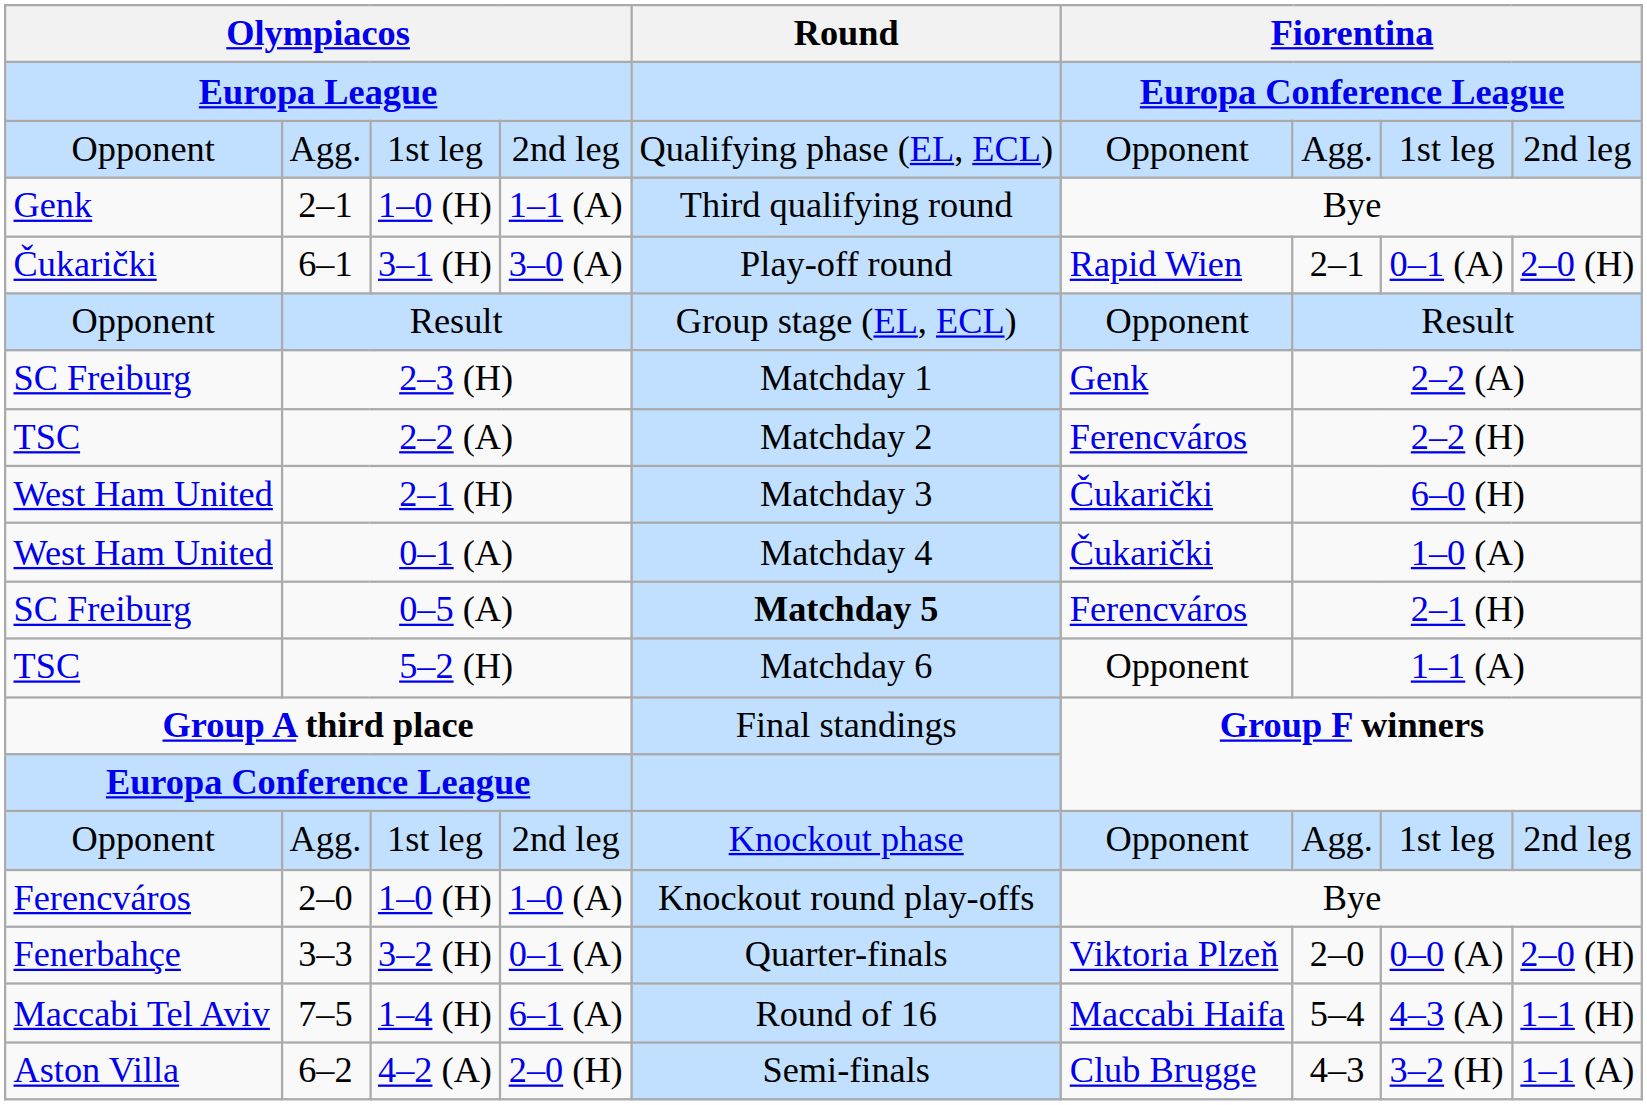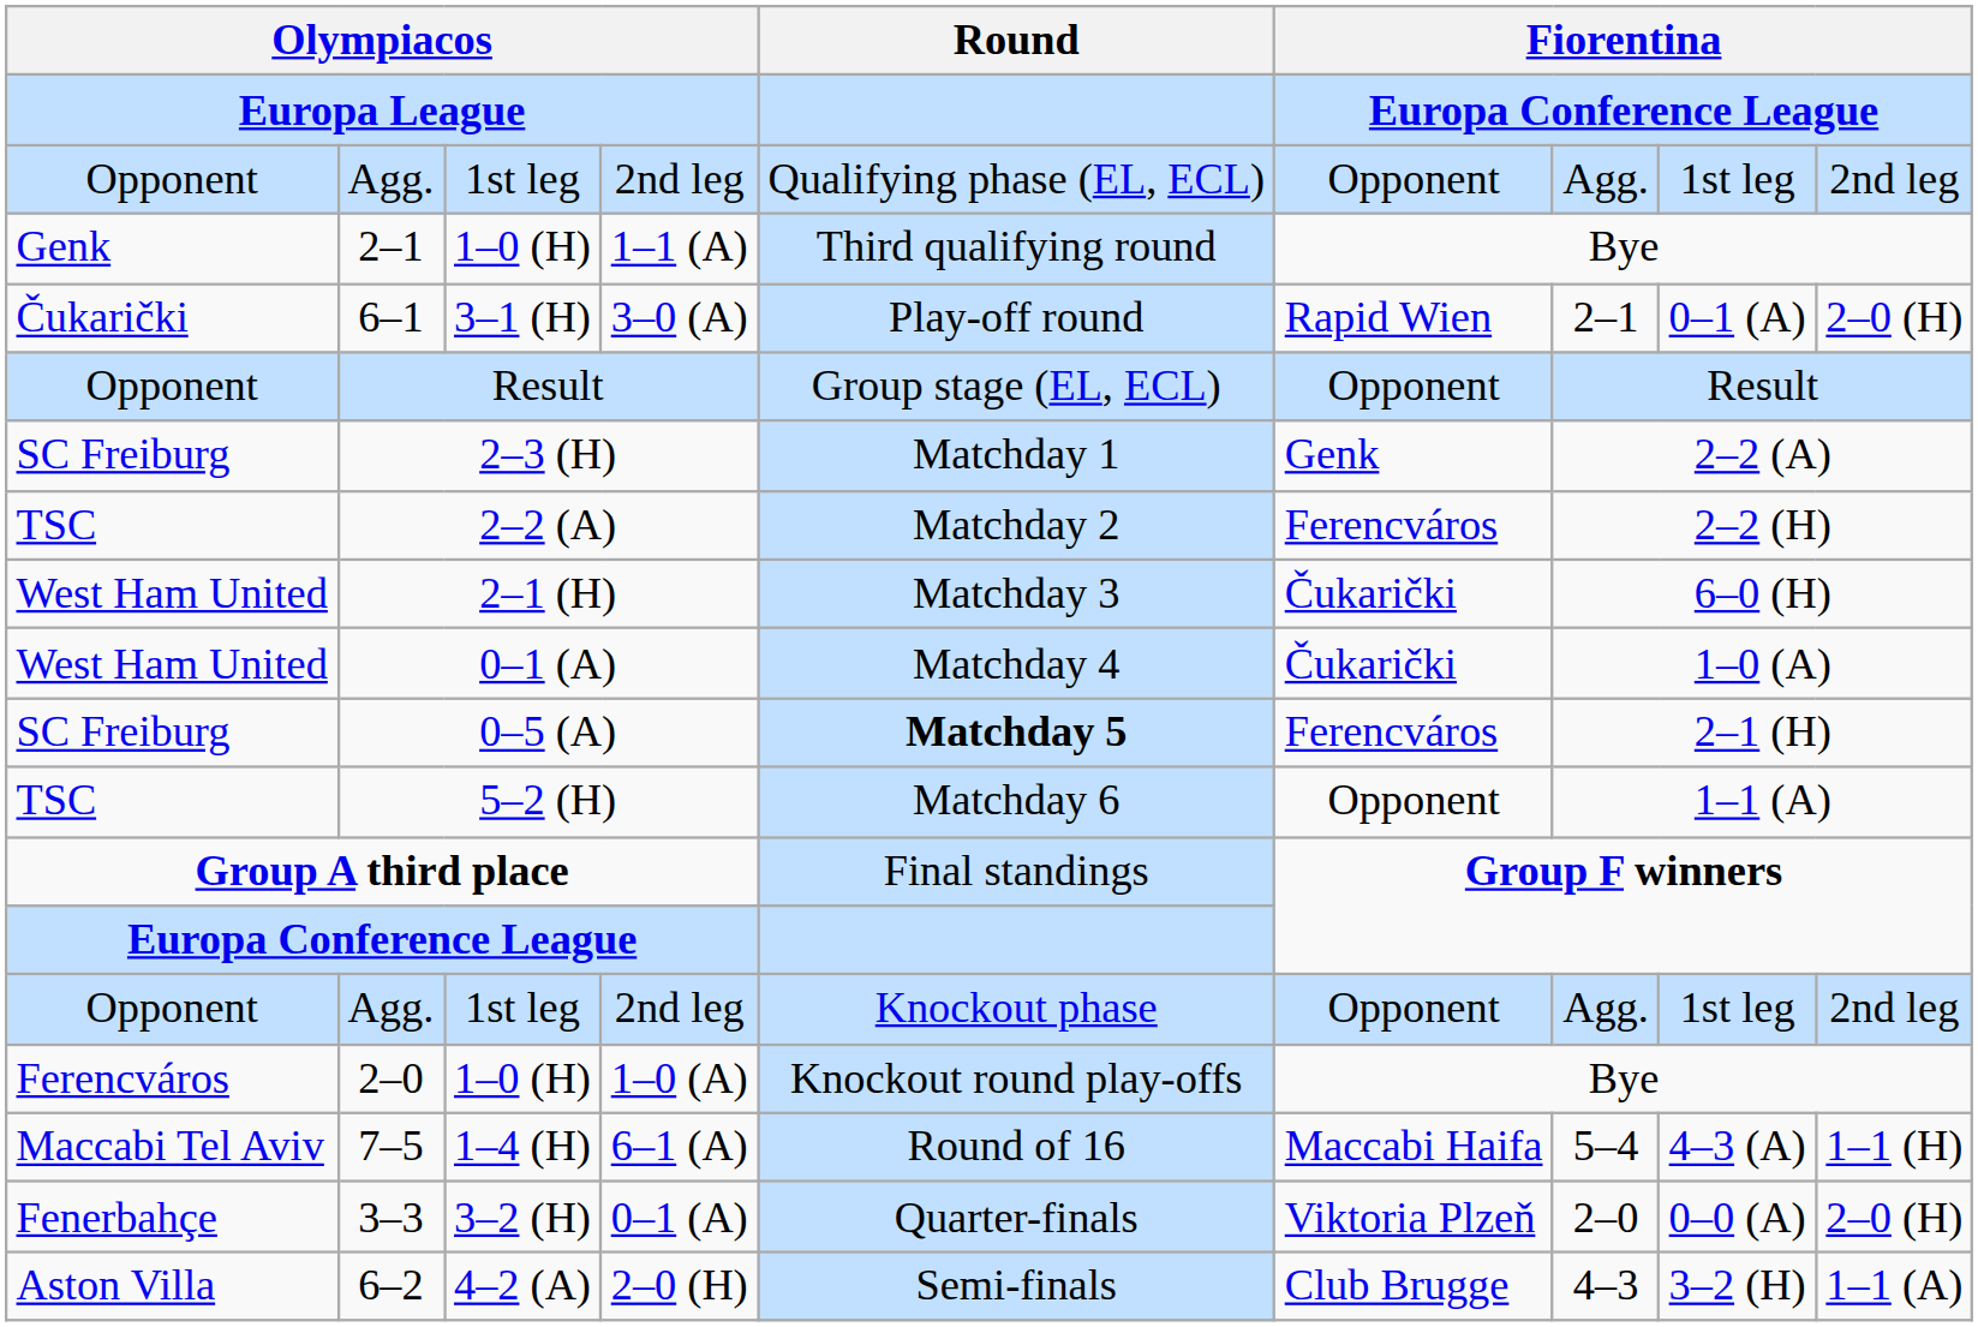 <table class="wikitable" style="text-align:center">
 <tr>
 <th colspan="4"> <a href='#'>Olympiacos</a></th>
 <th>Round</th>
 <th colspan="4"> <a href='#'>Fiorentina</a></th>
 </tr>
 <tr style="background:#C1E0FF">
 <td colspan="4"><strong><a href='#'>Europa League</a></strong></td>
 <td></td>
 <td colspan="4"><strong><a href='#'>Europa Conference League</a></strong></td>
 </tr>
 <tr style="background:#C1E0FF">
 <td>Opponent</td>
 <td>Agg.</td>
 <td>1st leg</td>
 <td>2nd leg</td>
 <td style="background:#C1E0FF">Qualifying phase (<a href='#'>EL</a>, <a href='#'>ECL</a>)</td>
 <td>Opponent</td>
 <td>Agg.</td>
 <td>1st leg</td>
 <td>2nd leg</td>
 </tr>
 <tr>
 <td style="text-align:left"> <a href='#'>Genk</a></td>
 <td>2–1</td>
 <td><a href='#'>1–0</a> (H)</td>
 <td><a href='#'>1–1</a> (A)</td>
 <td style="background:#C1E0FF">Third qualifying round</td>
 <td colspan="4">Bye</td>
 </tr>
 <tr>
 <td style="text-align:left"> <a href='#'>Čukarički</a></td>
 <td>6–1</td>
 <td><a href='#'>3–1</a> (H)</td>
 <td><a href='#'>3–0</a> (A)</td>
 <td style="background:#C1E0FF">Play-off round</td>
 <td style="text-align:left"> <a href='#'>Rapid Wien</a></td>
 <td>2–1</td>
 <td><a href='#'>0–1</a> (A)</td>
 <td><a href='#'>2–0</a> (H)</td>
 </tr>
 <tr style="background:#C1E0FF">
 <td>Opponent</td>
 <td colspan="3">Result</td>
 <td>Group stage (<a href='#'>EL</a>, <a href='#'>ECL</a>)</td>
 <td>Opponent</td>
 <td colspan="3">Result</td>
 </tr>
 <tr>
 <td style="text-align:left"> <a href='#'>SC Freiburg</a></td>
 <td colspan="3"><a href='#'>2–3</a> (H)</td>
 <td style="background:#C1E0FF">Matchday 1</td>
 <td style="text-align:left"> <a href='#'>Genk</a></td>
 <td colspan="3"><a href='#'>2–2</a> (A)</td>
 </tr>
 <tr>
 <td style="text-align:left"> <a href='#'>TSC</a></td>
 <td colspan="3"><a href='#'>2–2</a> (A)</td>
 <td style="background:#C1E0FF">Matchday 2</td>
 <td style="text-align:left"> <a href='#'>Ferencváros</a></td>
 <td colspan="3"><a href='#'>2–2</a> (H)</td>
 </tr>
 <tr>
 <td style="text-align:left"> <a href='#'>West Ham United</a></td>
 <td colspan="3"><a href='#'>2–1</a> (H)</td>
 <td style="background:#C1E0FF">Matchday 3</td>
 <td style="text-align:left"> <a href='#'>Čukarički</a></td>
 <td colspan="3"><a href='#'>6–0</a> (H)</td>
 </tr>
 <tr>
 <td style="text-align:left"> <a href='#'>West Ham United</a></td>
 <td colspan="3"><a href='#'>0–1</a> (A)</td>
 <td style="background:#C1E0FF">Matchday 4</td>
 <td style="text-align:left"> <a href='#'>Čukarički</a></td>
 <td colspan="3"><a href='#'>1–0</a> (A)</td>
 </tr>
 <tr>
 <td style="text-align:left"> <a href='#'>SC Freiburg</a></td>
 <td colspan="3"><a href='#'>0–5</a> (A)</td>
 <td style="background:#C1E0FF"><strong>Matchday 5</strong></td>
 <td style="text-align:left"> <a href='#'>Ferencváros</a></td>
 <td colspan="3"><a href='#'>2–1</a> (H)</td>
 </tr>
 <tr>
 <td style="text-align:left"> <a href='#'>TSC</a></td>
 <td colspan="3"><a href='#'>5–2</a> (H)</td>
 <td style="background:#C1E0FF">Matchday 6</td>
 <td>Opponent</td>
 <td colspan="3"><a href='#'>1–1</a> (A)</td>
 </tr>
 <tr>
 <td colspan="4" style="vertical-align:top"><strong><a href='#'>Group A</a> third place</strong><br><div></div></td>
 <td style="background:#C1E0FF">Final standings</td>
 <td colspan="4" rowspan="2" style="vertical-align:top"><strong><a href='#'>Group F</a> winners</strong><br><div></div></td>
 </tr>
 <tr style="background:#C1E0FF">
 <td colspan="4"><strong><a href='#'>Europa Conference League</a></strong></td>
 <td></td>
 </tr>
 <tr style="background:#C1E0FF">
 <td>Opponent</td>
 <td>Agg.</td>
 <td>1st leg</td>
 <td>2nd leg</td>
 <td><a href='#'>Knockout phase</a></td>
 <td>Opponent</td>
 <td>Agg.</td>
 <td>1st leg</td>
 <td>2nd leg</td>
 </tr>
 <tr>
 <td align="left"> <a href='#'>Ferencváros</a></td>
 <td>2–0</td>
 <td><a href='#'>1–0</a> (H)</td>
 <td><a href='#'>1–0</a> (A)</td>
 <td style="background:#C1E0FF">Knockout round play-offs</td>
 <td colspan="4">Bye</td>
 </tr>
 <tr>
+<td align="left"> <a href='#'>Maccabi Tel Aviv</a></td>
+<td>7–5</td>
+<td><a href='#'>1–4</a> (H)</td>
+<td><a href='#'>6–1</a>  (A)</td>
+<td style="background:#C1E0FF">Round of 16</td>
+<td align="left"> <a href='#'>Maccabi Haifa</a></td>
+<td>5–4</td>
+<td><a href='#'>4–3</a> (A)</td>
+<td><a href='#'>1–1</a> (H)</td>
+</tr>
+<tr>
 <td align="left"> <a href='#'>Fenerbahçe</a></td>
 <td>3–3 </td>
 <td><a href='#'>3–2</a> (H)</td>
 <td><a href='#'>0–1</a>  (A)</td>
 <td style="background:#C1E0FF">Quarter-finals</td>
 <td align="left"> <a href='#'>Viktoria Plzeň</a></td>
 <td>2–0</td>
 <td><a href='#'>0–0</a> (A)</td>
 <td><a href='#'>2–0</a>  (H)</td>
-</tr>
-<tr>
-<td align="left"> <a href='#'>Maccabi Tel Aviv</a></td>
-<td>7–5</td>
-<td><a href='#'>1–4</a> (H)</td>
-<td><a href='#'>6–1</a>  (A)</td>
-<td style="background:#C1E0FF">Round of 16</td>
-<td align="left"> <a href='#'>Maccabi Haifa</a></td>
-<td>5–4</td>
-<td><a href='#'>4–3</a> (A)</td>
-<td><a href='#'>1–1</a> (H)</td>
 </tr>
 <tr>
 <td align="left"> <a href='#'>Aston Villa</a></td>
 <td>6–2</td>
 <td><a href='#'>4–2</a> (A)</td>
 <td><a href='#'>2–0</a> (H)</td>
 <td style="background:#C1E0FF">Semi-finals</td>
 <td align="left"> <a href='#'>Club Brugge</a></td>
 <td>4–3</td>
 <td><a href='#'>3–2</a> (H)</td>
 <td><a href='#'>1–1</a> (A)</td>
 </tr>
 </table>
